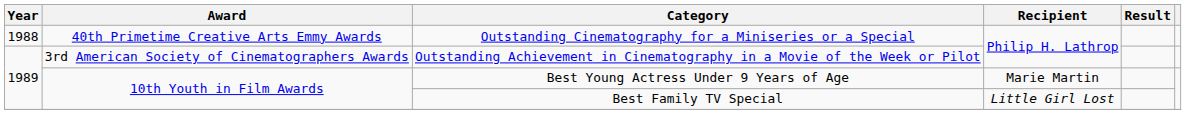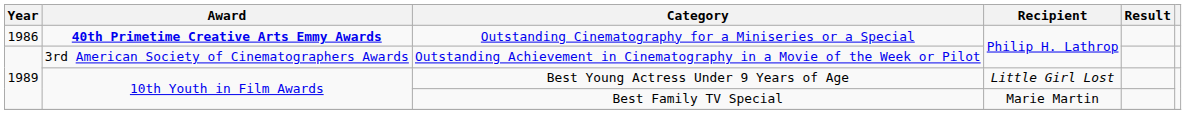 <table class="wikitable plainrowheaders" style="text-align:center;">
 <tr>
 <th>Year</th>
 <th>Award</th>
 <th>Category</th>
 <th>Recipient</th>
 <th>Result</th>
 <th></th>
 </tr>
 <tr>
-<td>1988</td>
-<td><a href='#'>40th Primetime Creative Arts Emmy Awards</a></td>
+<td>1986</td>
+<td><strong><a href='#'>40th Primetime Creative Arts Emmy Awards</a></strong></td>
 <td><a href='#'>Outstanding Cinematography for a Miniseries or a Special</a></td>
 <td rowspan="2"><a href='#'>Philip H. Lathrop</a></td>
 <td></td>
 <td></td>
 </tr>
 <tr>
 <td rowspan="3">1989</td>
 <td>3rd <a href='#'>American Society of Cinematographers Awards</a></td>
 <td><a href='#'>Outstanding Achievement in Cinematography in a Movie of the Week or Pilot</a></td>
 <td></td>
 <td></td>
 </tr>
 <tr>
 <td rowspan="2"><a href='#'>10th Youth in Film Awards</a></td>
 <td>Best Young Actress Under 9 Years of Age</td>
-<td>Marie Martin</td>
+<td><em>Little Girl Lost</em></td>
 <td></td>
 <td rowspan="2"></td>
 </tr>
 <tr>
 <td>Best Family TV Special</td>
-<td><em>Little Girl Lost</em></td>
+<td>Marie Martin</td>
 <td></td>
 </tr>
 <tr>
 </tr>
 </table>
